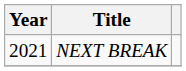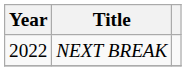 <table class="wikitable">
 <tr>
 <th>Year</th>
 <th>Title</th>
 <th></th>
 </tr>
 <tr>
-<td>2021</td>
+<td>2022</td>
 <td><em>NEXT BREAK</em></td>
 <td></td>
 </tr>
 <tr>
 </tr>
 </table>
